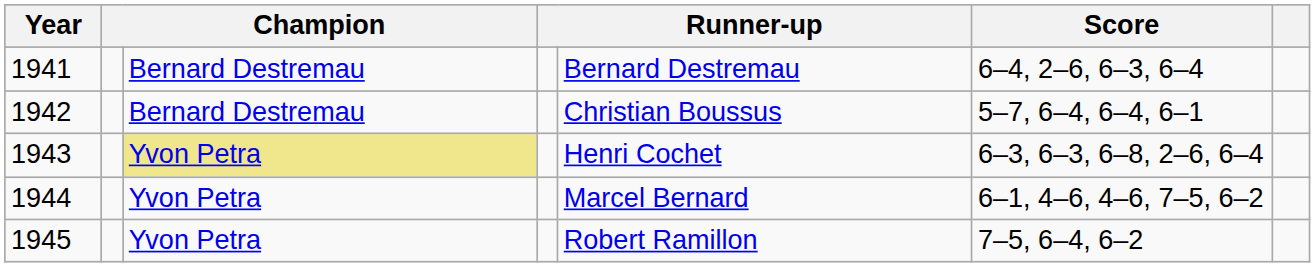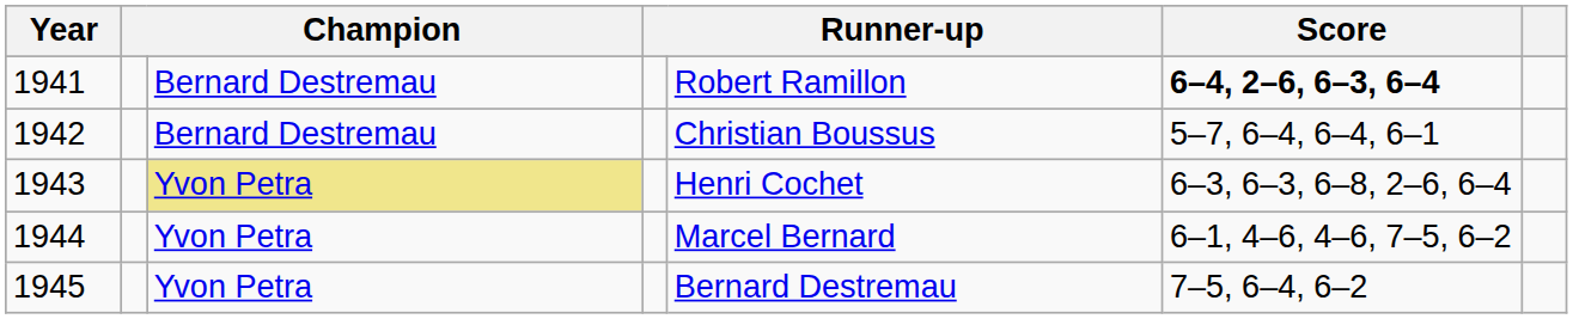 <table class="wikitable">
 <tr>
 <th width=50>Year</th>
 <th width=250 colspan=2>Champion</th>
 <th width=250 colspan=2>Runner-up</th>
 <th width=170>Score</th>
 <th style="width:15px" class="unsortable"></th>
 </tr>
 <tr>
 <td>1941</td>
 <td></td>
 <td><a href='#'>Bernard Destremau</a></td>
 <td></td>
-<td><a href='#'>Bernard Destremau</a></td>
-<td>6–4, 2–6, 6–3, 6–4</td>
+<td><a href='#'>Robert Ramillon</a></td>
+<td><strong>6–4, 2–6, 6–3, 6–4</strong></td>
 </tr>
 <tr>
 <td>1942</td>
 <td></td>
 <td><a href='#'>Bernard Destremau</a></td>
 <td></td>
 <td><a href='#'>Christian Boussus</a></td>
 <td>5–7, 6–4, 6–4, 6–1</td>
 <td></td>
 </tr>
 <tr>
 <td>1943</td>
 <td></td>
 <td style="background: khaki;"><a href='#'>Yvon Petra</a></td>
 <td></td>
 <td><a href='#'>Henri Cochet</a></td>
 <td>6–3, 6–3, 6–8, 2–6, 6–4</td>
 <td></td>
 </tr>
 <tr>
 <td>1944</td>
 <td></td>
 <td><a href='#'>Yvon Petra</a></td>
 <td></td>
 <td><a href='#'>Marcel Bernard</a></td>
 <td>6–1, 4–6, 4–6, 7–5, 6–2</td>
 <td></td>
 </tr>
 <tr>
 <td>1945</td>
 <td></td>
 <td><a href='#'>Yvon Petra</a></td>
 <td></td>
-<td><a href='#'>Robert Ramillon</a></td>
+<td><a href='#'>Bernard Destremau</a></td>
 <td>7–5, 6–4, 6–2</td>
 <td></td>
 </tr>
 </table>
